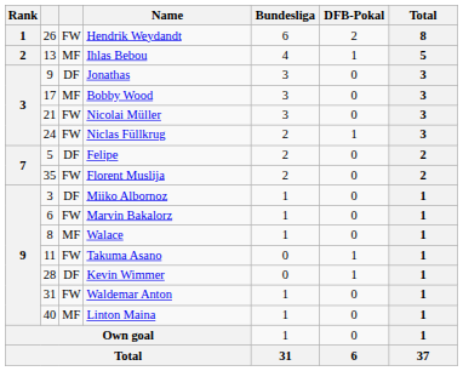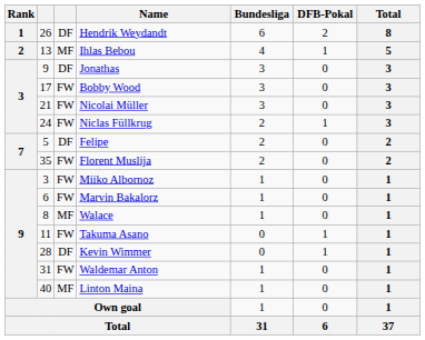 <table class="wikitable" style="text-align:center;">
 <tr>
 <th>Rank</th>
 <th width=15></th>
 <th width=15></th>
 <th width=205>Name</th>
 <th width=80>Bundesliga</th>
 <th width=80>DFB-Pokal</th>
 <th width=80>Total</th>
 </tr>
 <tr>
 <th>1</th>
 <td>26</td>
-<td>FW</td>
+<td>DF</td>
 <td align="left"> <a href='#'>Hendrik Weydandt</a></td>
 <td>6</td>
 <td>2</td>
 <th>8</th>
 </tr>
 <tr>
 <th>2</th>
 <td>13</td>
 <td>MF</td>
 <td align="left"> <a href='#'>Ihlas Bebou</a></td>
 <td>4</td>
 <td>1</td>
 <th>5</th>
 </tr>
 <tr>
 <th rowspan=4>3</th>
 <td>9</td>
 <td>DF</td>
 <td align="left"> <a href='#'>Jonathas</a></td>
 <td>3</td>
 <td>0</td>
 <th>3</th>
 </tr>
 <tr>
 <td>17</td>
-<td>MF</td>
+<td>FW</td>
 <td align="left"> <a href='#'>Bobby Wood</a></td>
 <td>3</td>
 <td>0</td>
 <th>3</th>
 </tr>
 <tr>
 <td>21</td>
 <td>FW</td>
 <td align="left"> <a href='#'>Nicolai Müller</a></td>
 <td>3</td>
 <td>0</td>
 <th>3</th>
 </tr>
 <tr>
 <td>24</td>
 <td>FW</td>
 <td align="left"> <a href='#'>Niclas Füllkrug</a></td>
 <td>2</td>
 <td>1</td>
 <th>3</th>
 </tr>
 <tr>
 <th rowspan=2>7</th>
 <td>5</td>
 <td>DF</td>
 <td align="left"> <a href='#'>Felipe</a></td>
 <td>2</td>
 <td>0</td>
 <th>2</th>
 </tr>
 <tr>
 <td>35</td>
 <td>FW</td>
 <td align="left"> <a href='#'>Florent Muslija</a></td>
 <td>2</td>
 <td>0</td>
 <th>2</th>
 </tr>
 <tr>
 <th rowspan=7>9</th>
 <td>3</td>
-<td>DF</td>
+<td>FW</td>
 <td align="left"> <a href='#'>Miiko Albornoz</a></td>
 <td>1</td>
 <td>0</td>
 <th>1</th>
 </tr>
 <tr>
 <td>6</td>
 <td>FW</td>
 <td align="left"> <a href='#'>Marvin Bakalorz</a></td>
 <td>1</td>
 <td>0</td>
 <th>1</th>
 </tr>
 <tr>
 <td>8</td>
 <td>MF</td>
 <td align="left"> <a href='#'>Walace</a></td>
 <td>1</td>
 <td>0</td>
 <th>1</th>
 </tr>
 <tr>
 <td>11</td>
 <td>FW</td>
 <td align="left"> <a href='#'>Takuma Asano</a></td>
 <td>0</td>
 <td>1</td>
 <th>1</th>
 </tr>
 <tr>
 <td>28</td>
 <td>DF</td>
 <td align="left"> <a href='#'>Kevin Wimmer</a></td>
 <td>0</td>
 <td>1</td>
 <th>1</th>
 </tr>
 <tr>
 <td>31</td>
 <td>FW</td>
 <td align="left"> <a href='#'>Waldemar Anton</a></td>
 <td>1</td>
 <td>0</td>
 <th>1</th>
 </tr>
 <tr>
 <td>40</td>
 <td>MF</td>
 <td align="left"> <a href='#'>Linton Maina</a></td>
 <td>1</td>
 <td>0</td>
 <th>1</th>
 </tr>
 <tr>
 <th colspan=4>Own goal</th>
 <td>1</td>
 <td>0</td>
 <th>1</th>
 </tr>
 <tr>
 <th colspan=4>Total</th>
 <th>31</th>
 <th>6</th>
 <th>37</th>
 </tr>
 </table>
